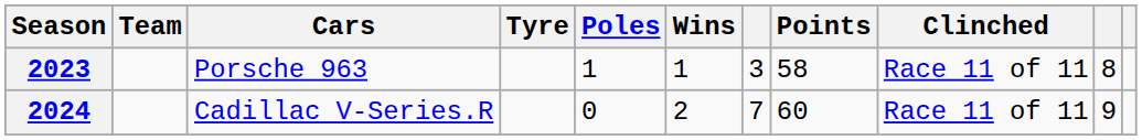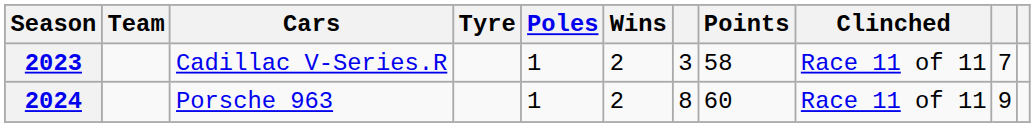 <table class="wikitable">
 <tr>
 <th>Season</th>
 <th>Team</th>
 <th>Cars</th>
 <th>Tyre</th>
 <th><a href='#'>Poles</a></th>
 <th>Wins</th>
 <th></th>
 <th>Points</th>
 <th>Clinched</th>
 <th></th>
 <th></th>
 </tr>
 <tr>
 <th><a href='#'>2023</a></th>
 <td></td>
-<td><a href='#'>Porsche 963</a></td>
+<td><a href='#'>Cadillac V-Series.R</a></td>
 <td></td>
 <td>1</td>
-<td>1</td>
+<td>2</td>
 <td>3</td>
 <td>58</td>
 <td><a href='#'>Race 11</a> of 11</td>
-<td>8</td>
+<td>7</td>
 <td></td>
 </tr>
 <tr>
 <th><a href='#'>2024</a></th>
 <td></td>
-<td><a href='#'>Cadillac V-Series.R</a></td>
+<td><a href='#'>Porsche 963</a></td>
 <td></td>
-<td>0</td>
+<td>1</td>
 <td>2</td>
-<td>7</td>
+<td>8</td>
 <td>60</td>
 <td><a href='#'>Race 11</a> of 11</td>
 <td>9</td>
 <td></td>
 </tr>
 </table>
